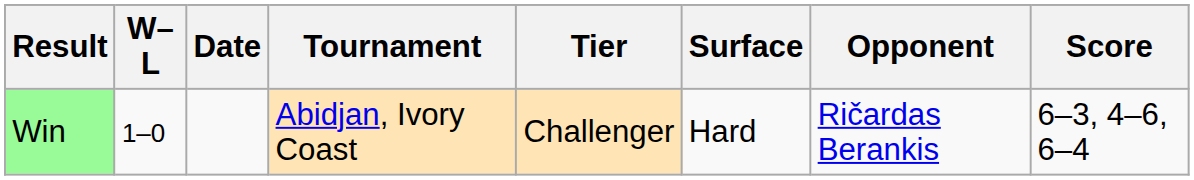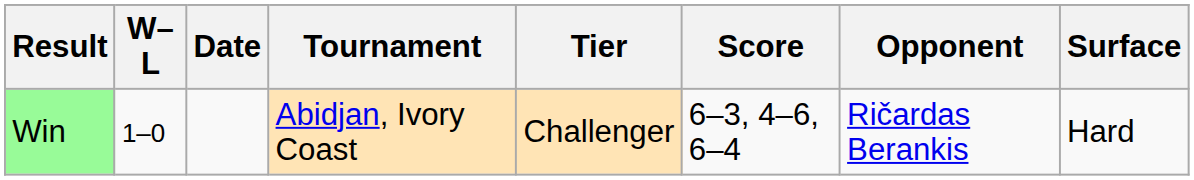 <table class="wikitable">
 <tr>
 <th>Result</th>
 <th class="unsortable">W–L</th>
 <th>Date</th>
 <th>Tournament</th>
 <th>Tier</th>
+<th class="unsortable">Score</th>
+<th>Opponent</th>
 <th>Surface</th>
-<th>Opponent</th>
-<th class="unsortable">Score</th>
 </tr>
 <tr>
 <td bgcolor=98fb98>Win</td>
 <td><small>1–0</small></td>
 <td><a href='#'></a></td>
 <td style="background:moccasin;"><a href='#'>Abidjan</a>, Ivory Coast</td>
 <td style="background:moccasin;">Challenger</td>
+<td>6–3, 4–6, 6–4</td>
+<td> <a href='#'>Ričardas Berankis</a></td>
 <td>Hard</td>
-<td> <a href='#'>Ričardas Berankis</a></td>
-<td>6–3, 4–6, 6–4</td>
 </tr>
 </table>
